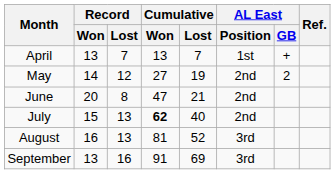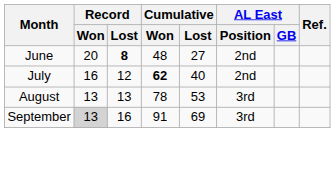 <table class="wikitable" style="text-align:center;">
 <tr>
 <th rowspan=2>Month</th>
 <th colspan=2>Record</th>
 <th colspan=2>Cumulative</th>
 <th colspan=2><a href='#'>AL East</a></th>
 <th rowspan=2>Ref.</th>
 </tr>
 <tr>
 <th>Won</th>
 <th>Lost</th>
 <th>Won</th>
 <th>Lost</th>
 <th>Position</th>
 <th><a href='#'>GB</a></th>
 </tr>
 <tr>
-<td>April</td>
-<td>13</td>
-<td>7</td>
-<td>13</td>
-<td>7</td>
-<td>1st</td>
-<td>+</td>
-<td></td>
-</tr>
-<tr>
-<td>May</td>
-<td>14</td>
-<td>12</td>
-<td>27</td>
-<td>19</td>
-<td>2nd</td>
-<td>2</td>
-<td></td>
-</tr>
-<tr>
 <td>June</td>
 <td>20</td>
-<td>8</td>
-<td>47</td>
-<td>21</td>
+<td><strong>8</strong></td>
+<td>48</td>
+<td>27</td>
 <td>2nd</td>
 <td></td>
 <td></td>
 </tr>
 <tr>
 <td>July</td>
-<td>15</td>
-<td>13</td>
+<td>16</td>
+<td>12</td>
 <td><strong>62</strong></td>
 <td>40</td>
 <td>2nd</td>
 <td></td>
 <td></td>
 </tr>
 <tr>
 <td>August</td>
-<td>16</td>
 <td>13</td>
-<td>81</td>
-<td>52</td>
+<td>13</td>
+<td>78</td>
+<td>53</td>
 <td>3rd</td>
 <td></td>
 <td></td>
 </tr>
 <tr>
 <td>September</td>
-<td>13</td>
+<td style="background: lightgrey;">13</td>
 <td>16</td>
 <td>91</td>
 <td>69</td>
 <td>3rd</td>
 <td></td>
 <td></td>
 </tr>
 </table>
